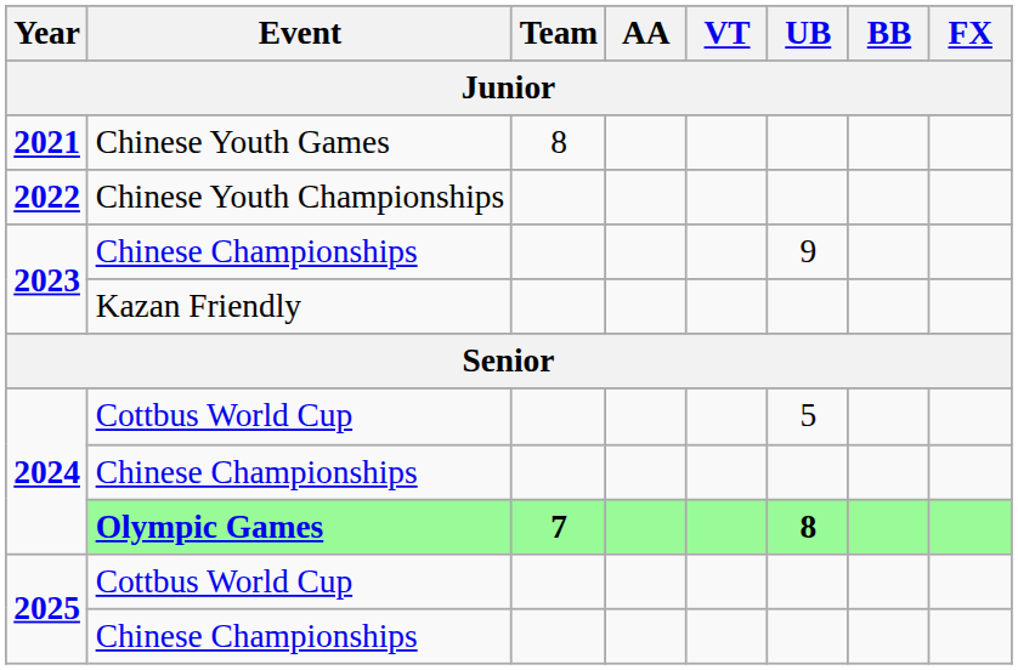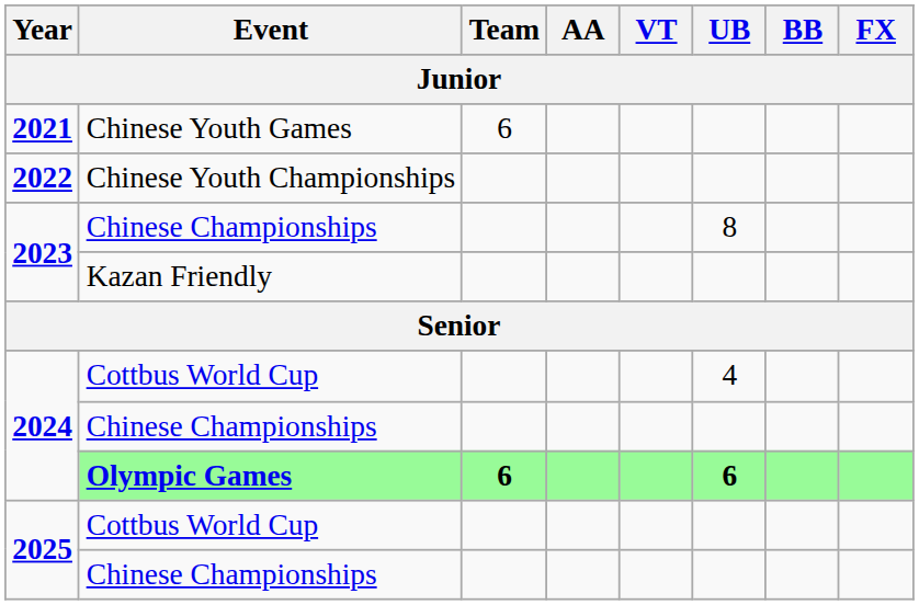 <table class="wikitable" style="text-align:center; font-size:95%;">
 <tr>
 <th align=center>Year</th>
 <th align=center>Event</th>
 <th style="width:30px;">Team</th>
 <th style="width:30px;">AA</th>
 <th style="width:30px;"><a href='#'>VT</a></th>
 <th style="width:30px;"><a href='#'>UB</a></th>
 <th style="width:30px;"><a href='#'>BB</a></th>
 <th style="width:30px;"><a href='#'>FX</a></th>
 </tr>
 <tr>
 <th colspan="8"><strong>Junior</strong></th>
 </tr>
 <tr>
 <td rowspan="1"><strong><a href='#'>2021</a></strong></td>
 <td align=left>Chinese Youth Games</td>
-<td>8</td>
+<td>6</td>
 <td></td>
 <td></td>
 <td></td>
 <td></td>
 <td></td>
 </tr>
 <tr>
 <td rowspan="1"><strong><a href='#'>2022</a></strong></td>
 <td align=left>Chinese Youth Championships</td>
 <td></td>
 <td></td>
 <td></td>
 <td></td>
 <td></td>
 <td></td>
 </tr>
 <tr>
 <td rowspan="2"><strong><a href='#'>2023</a></strong></td>
 <td align=left><a href='#'>Chinese Championships</a></td>
 <td></td>
 <td></td>
 <td></td>
-<td>9</td>
+<td>8</td>
 <td></td>
 <td></td>
 </tr>
 <tr>
 <td align=left>Kazan Friendly</td>
 <td></td>
 <td></td>
 <td></td>
 <td></td>
 <td></td>
 <td></td>
 </tr>
 <tr>
 <th colspan="8"><strong>Senior</strong></th>
 </tr>
 <tr>
 <td rowspan="3"><strong><a href='#'>2024</a></strong></td>
 <td align=left><a href='#'>Cottbus World Cup</a></td>
 <td></td>
 <td></td>
 <td></td>
-<td>5</td>
+<td>4</td>
 <td></td>
 <td></td>
 </tr>
 <tr>
 <td align=left><a href='#'>Chinese Championships</a></td>
 <td></td>
 <td></td>
 <td></td>
 <td></td>
 <td></td>
 <td></td>
 </tr>
 <tr bgcolor=98FB98>
 <td align=left><strong><a href='#'>Olympic Games</a></strong></td>
-<td><strong>7</strong></td>
+<td><strong>6</strong></td>
 <td></td>
 <td></td>
-<td><strong>8</strong></td>
+<td><strong>6</strong></td>
 <td></td>
 <td><strong></strong></td>
 </tr>
 <tr>
 <td rowspan="2"><strong><a href='#'>2025</a></strong></td>
 <td align=left><a href='#'>Cottbus World Cup</a></td>
 <td></td>
 <td></td>
 <td></td>
 <td></td>
 <td></td>
 <td></td>
 </tr>
 <tr>
 <td align=left><a href='#'>Chinese Championships</a></td>
 <td></td>
 <td></td>
 <td></td>
 <td></td>
 <td></td>
 <td></td>
 </tr>
 </table>
